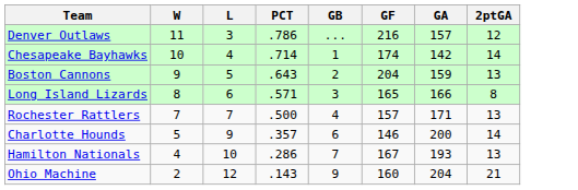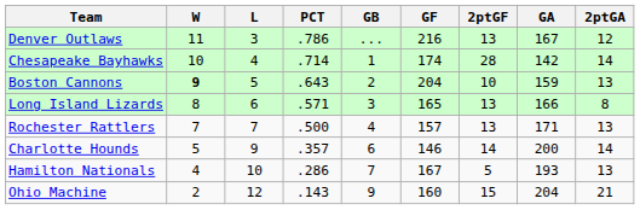 <table class="wikitable">
 <tr>
 <th>Team</th>
 <th width=50px>W</th>
 <th width=50px>L</th>
 <th width=50px>PCT</th>
 <th width=50px>GB</th>
 <th width=50px>GF</th>
+<th width=50px>2ptGF</th>
 <th width=50px>GA</th>
 <th width=50px>2ptGA</th>
 </tr>
 <tr align="center" bgcolor="#ccffcc">
 <td align="left"><a href='#'>Denver Outlaws</a></td>
 <td>11</td>
 <td>3</td>
 <td>.786</td>
 <td>...</td>
 <td>216</td>
-<td>157</td>
+<td>13</td>
+<td>167</td>
 <td>12</td>
 </tr>
 <tr align="center" bgcolor="#ccffcc">
 <td align="left"><a href='#'>Chesapeake Bayhawks</a></td>
 <td>10</td>
 <td>4</td>
 <td>.714</td>
 <td>1</td>
 <td>174</td>
+<td>28</td>
 <td>142</td>
 <td>14</td>
 </tr>
 <tr align="center" bgcolor="#ccffcc">
 <td align="left"><a href='#'>Boston Cannons</a></td>
-<td>9</td>
+<td><strong>9</strong></td>
 <td>5</td>
 <td>.643</td>
 <td>2</td>
 <td>204</td>
+<td>10</td>
 <td>159</td>
 <td>13</td>
 </tr>
 <tr align="center"  bgcolor="#ccffcc">
 <td align="left"><a href='#'>Long Island Lizards</a></td>
 <td>8</td>
 <td>6</td>
 <td>.571</td>
 <td>3</td>
 <td>165</td>
+<td>13</td>
 <td>166</td>
 <td>8</td>
 </tr>
 <tr align="center">
 <td align="left"><a href='#'>Rochester Rattlers</a></td>
 <td>7</td>
 <td>7</td>
 <td>.500</td>
 <td>4</td>
 <td>157</td>
+<td>13</td>
 <td>171</td>
 <td>13</td>
 </tr>
 <tr align="center">
 <td align="left"><a href='#'>Charlotte Hounds</a></td>
 <td>5</td>
 <td>9</td>
 <td>.357</td>
 <td>6</td>
 <td>146</td>
+<td>14</td>
 <td>200</td>
 <td>14</td>
 </tr>
 <tr align="center">
 <td align="left"><a href='#'>Hamilton Nationals</a></td>
 <td>4</td>
 <td>10</td>
 <td>.286</td>
 <td>7</td>
 <td>167</td>
+<td>5</td>
 <td>193</td>
 <td>13</td>
 </tr>
 <tr align="center">
 <td align="left"><a href='#'>Ohio Machine</a></td>
 <td>2</td>
 <td>12</td>
 <td>.143</td>
 <td>9</td>
 <td>160</td>
+<td>15</td>
 <td>204</td>
 <td>21</td>
 </tr>
 </table>
